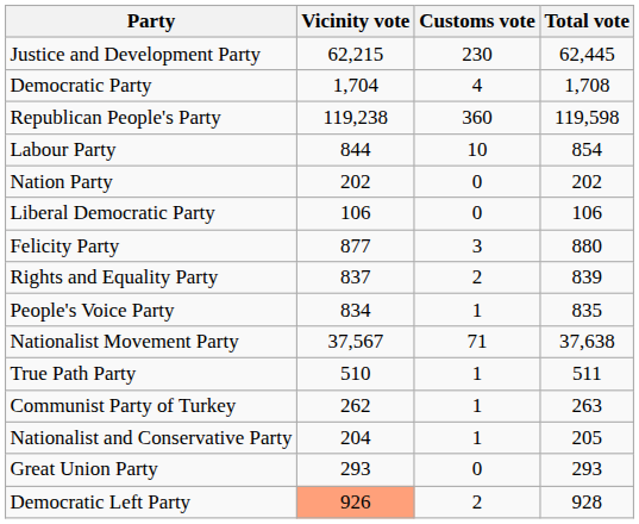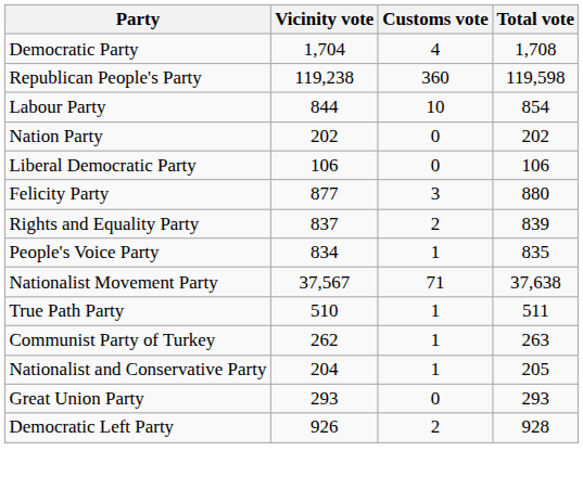 <table class="wikitable sortable">
 <tr>
 <th style="text-align:center;">Party</th>
 <th style="text-align:center;">Vicinity vote</th>
 <th style="text-align:center;">Customs vote</th>
 <th style="text-align:center;">Total vote</th>
-</tr>
-<tr>
-<td>Justice and Development Party</td>
-<td style="text-align:center;">62,215</td>
-<td style="text-align:center;">230</td>
-<td style="text-align:center;">62,445</td>
 </tr>
 <tr>
 <td>Democratic Party</td>
 <td style="text-align:center;">1,704</td>
 <td style="text-align:center;">4</td>
 <td style="text-align:center;">1,708</td>
 </tr>
 <tr>
 <td>Republican People's Party</td>
 <td style="text-align:center;">119,238</td>
 <td style="text-align:center;">360</td>
 <td style="text-align:center;">119,598</td>
 </tr>
 <tr>
 <td>Labour Party</td>
 <td style="text-align:center;">844</td>
 <td style="text-align:center;">10</td>
 <td style="text-align:center;">854</td>
 </tr>
 <tr>
 <td>Nation Party</td>
 <td style="text-align:center;">202</td>
 <td style="text-align:center;">0</td>
 <td style="text-align:center;">202</td>
 </tr>
 <tr>
 <td>Liberal Democratic Party</td>
 <td style="text-align:center;">106</td>
 <td style="text-align:center;">0</td>
 <td style="text-align:center;">106</td>
 </tr>
 <tr>
 <td>Felicity Party</td>
 <td style="text-align:center;">877</td>
 <td style="text-align:center;">3</td>
 <td style="text-align:center;">880</td>
 </tr>
 <tr>
 <td>Rights and Equality Party</td>
 <td style="text-align:center;">837</td>
 <td style="text-align:center;">2</td>
 <td style="text-align:center;">839</td>
 </tr>
 <tr>
 <td>People's Voice Party</td>
 <td style="text-align:center;">834</td>
 <td style="text-align:center;">1</td>
 <td style="text-align:center;">835</td>
 </tr>
 <tr>
 <td>Nationalist Movement Party</td>
 <td style="text-align:center;">37,567</td>
 <td style="text-align:center;">71</td>
 <td style="text-align:center;">37,638</td>
 </tr>
 <tr>
 <td>True Path Party</td>
 <td style="text-align:center;">510</td>
 <td style="text-align:center;">1</td>
 <td style="text-align:center;">511</td>
 </tr>
 <tr>
 <td>Communist Party of Turkey</td>
 <td style="text-align:center;">262</td>
 <td style="text-align:center;">1</td>
 <td style="text-align:center;">263</td>
 </tr>
 <tr>
 <td>Nationalist and Conservative Party</td>
 <td style="text-align:center;">204</td>
 <td style="text-align:center;">1</td>
 <td style="text-align:center;">205</td>
 </tr>
 <tr>
 <td>Great Union Party</td>
 <td style="text-align:center;">293</td>
 <td style="text-align:center;">0</td>
 <td style="text-align:center;">293</td>
 </tr>
 <tr>
 <td>Democratic Left Party</td>
-<td style="background: lightsalmon; text-align:center;">926</td>
+<td style="text-align:center;">926</td>
 <td style="text-align:center;">2</td>
 <td style="text-align:center;">928</td>
 </tr>
 </table>
